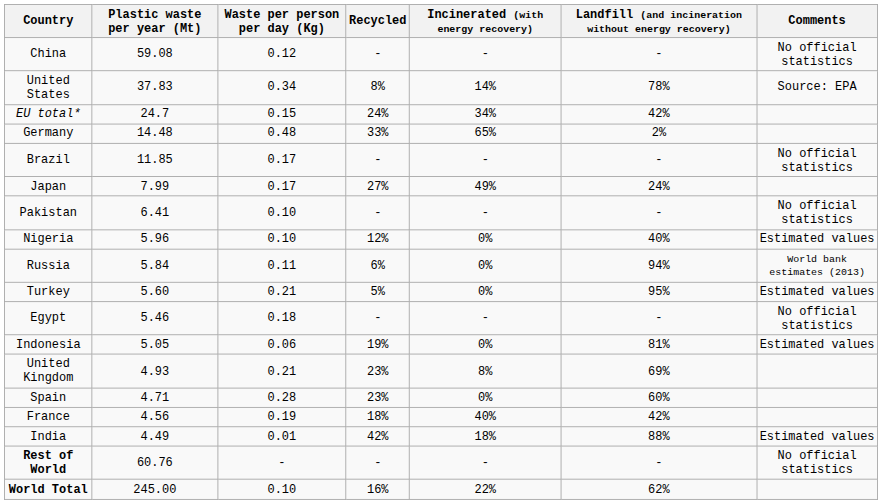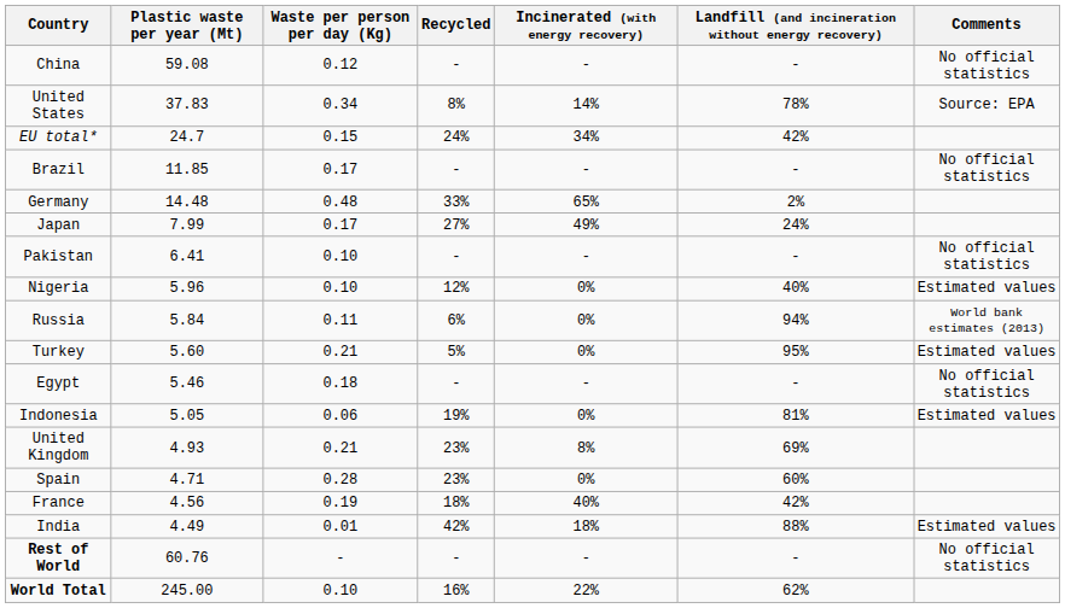 <table class="wikitable sortable" style="text-align: center; width: 950px">
 <tr>
 <th>Country</th>
 <th>Plastic waste per year (Mt)</th>
 <th>Waste per person per day (Kg)</th>
 <th>Recycled</th>
 <th>Incinerated <small>(with energy recovery)</small></th>
 <th>Landfill <small>(and incineration without energy recovery)</small></th>
 <th>Comments</th>
 </tr>
 <tr>
 <td>China</td>
 <td>59.08</td>
 <td>0.12</td>
 <td>-</td>
 <td>-</td>
 <td>-</td>
 <td>No official statistics</td>
 </tr>
 <tr>
 <td>United States</td>
 <td>37.83</td>
 <td>0.34</td>
 <td>8%</td>
 <td>14%</td>
 <td>78%</td>
 <td>Source: EPA</td>
 </tr>
 <tr>
 <td><em>EU total*</em></td>
 <td>24.7</td>
 <td>0.15</td>
 <td>24%</td>
 <td>34%</td>
 <td>42%</td>
 <td></td>
 </tr>
 <tr>
+<td>Brazil</td>
+<td>11.85</td>
+<td>0.17</td>
+<td>-</td>
+<td>-</td>
+<td>-</td>
+<td>No official statistics</td>
+</tr>
+<tr>
 <td>Germany</td>
 <td>14.48</td>
 <td>0.48</td>
 <td>33%</td>
 <td>65%</td>
 <td>2%</td>
 <td></td>
-</tr>
-<tr>
-<td>Brazil</td>
-<td>11.85</td>
-<td>0.17</td>
-<td>-</td>
-<td>-</td>
-<td>-</td>
-<td>No official statistics</td>
 </tr>
 <tr>
 <td>Japan</td>
 <td>7.99</td>
 <td>0.17</td>
 <td>27%</td>
 <td>49%</td>
 <td>24%</td>
 <td></td>
 </tr>
 <tr>
 <td>Pakistan</td>
 <td>6.41</td>
 <td>0.10</td>
 <td>-</td>
 <td>-</td>
 <td>-</td>
 <td>No official statistics</td>
 </tr>
 <tr>
 <td>Nigeria</td>
 <td>5.96</td>
 <td>0.10</td>
 <td>12%</td>
 <td>0%</td>
 <td>40%</td>
 <td>Estimated values</td>
 </tr>
 <tr>
 <td>Russia</td>
 <td>5.84</td>
 <td>0.11</td>
 <td>6%</td>
 <td>0%</td>
 <td>94%</td>
 <td><small>World bank estimates (2013)</small></td>
 </tr>
 <tr>
 <td>Turkey</td>
 <td>5.60</td>
 <td>0.21</td>
 <td>5%</td>
 <td>0%</td>
 <td>95%</td>
 <td>Estimated values</td>
 </tr>
 <tr>
 <td>Egypt</td>
 <td>5.46</td>
 <td>0.18</td>
 <td>-</td>
 <td>-</td>
 <td>-</td>
 <td>No official statistics</td>
 </tr>
 <tr>
 <td>Indonesia</td>
 <td>5.05</td>
 <td>0.06</td>
 <td>19%</td>
 <td>0%</td>
 <td>81%</td>
 <td>Estimated values</td>
 </tr>
 <tr>
 <td>United Kingdom</td>
 <td>4.93</td>
 <td>0.21</td>
 <td>23%</td>
 <td>8%</td>
 <td>69%</td>
 <td></td>
 </tr>
 <tr>
 <td>Spain</td>
 <td>4.71</td>
 <td>0.28</td>
 <td>23%</td>
 <td>0%</td>
 <td>60%</td>
 <td></td>
 </tr>
 <tr>
 <td>France</td>
 <td>4.56</td>
 <td>0.19</td>
 <td>18%</td>
 <td>40%</td>
 <td>42%</td>
 <td></td>
 </tr>
 <tr>
 <td>India</td>
 <td>4.49</td>
 <td>0.01</td>
 <td>42%</td>
 <td>18%</td>
 <td>88%</td>
 <td>Estimated values</td>
 </tr>
 <tr>
 <td><strong>Rest of World</strong></td>
 <td>60.76</td>
 <td>-</td>
 <td>-</td>
 <td>-</td>
 <td>-</td>
 <td>No official statistics</td>
 </tr>
 <tr>
 <td><strong>World Total</strong></td>
 <td>245.00</td>
 <td>0.10</td>
 <td>16%</td>
 <td>22%</td>
 <td>62%</td>
 <td></td>
 </tr>
 </table>
